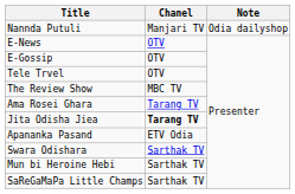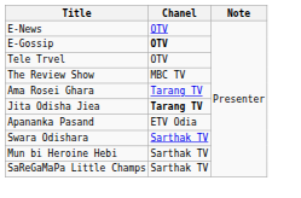 <table class="wikitable">
 <tr>
 <th>Title</th>
 <th>Chanel</th>
 <th>Note</th>
-</tr>
-<tr>
-<td>Nannda Putuli</td>
-<td>Manjari TV</td>
-<td>Odia dailyshop</td>
 </tr>
 <tr>
 <td>E-News</td>
 <td><a href='#'>OTV</a></td>
 <td rowspan="10">Presenter</td>
 </tr>
 <tr>
 <td>E-Gossip</td>
-<td>OTV</td>
+<td><strong>OTV</strong></td>
 </tr>
 <tr>
 <td>Tele Trvel</td>
 <td>OTV</td>
 </tr>
 <tr>
 <td>The Review Show</td>
 <td>MBC TV</td>
 </tr>
 <tr>
 <td>Ama Rosei Ghara</td>
 <td><a href='#'>Tarang TV</a></td>
 </tr>
 <tr>
 <td>Jita Odisha Jiea</td>
 <td><strong>Tarang TV</strong></td>
 </tr>
 <tr>
 <td>Apananka Pasand</td>
 <td>ETV Odia</td>
 </tr>
 <tr>
 <td>Swara Odishara</td>
 <td><a href='#'>Sarthak TV</a></td>
 </tr>
 <tr>
 <td>Mun bi Heroine Hebi</td>
 <td>Sarthak TV</td>
 </tr>
 <tr>
 <td>SaReGaMaPa Little Champs</td>
 <td>Sarthak TV</td>
 </tr>
 </table>
